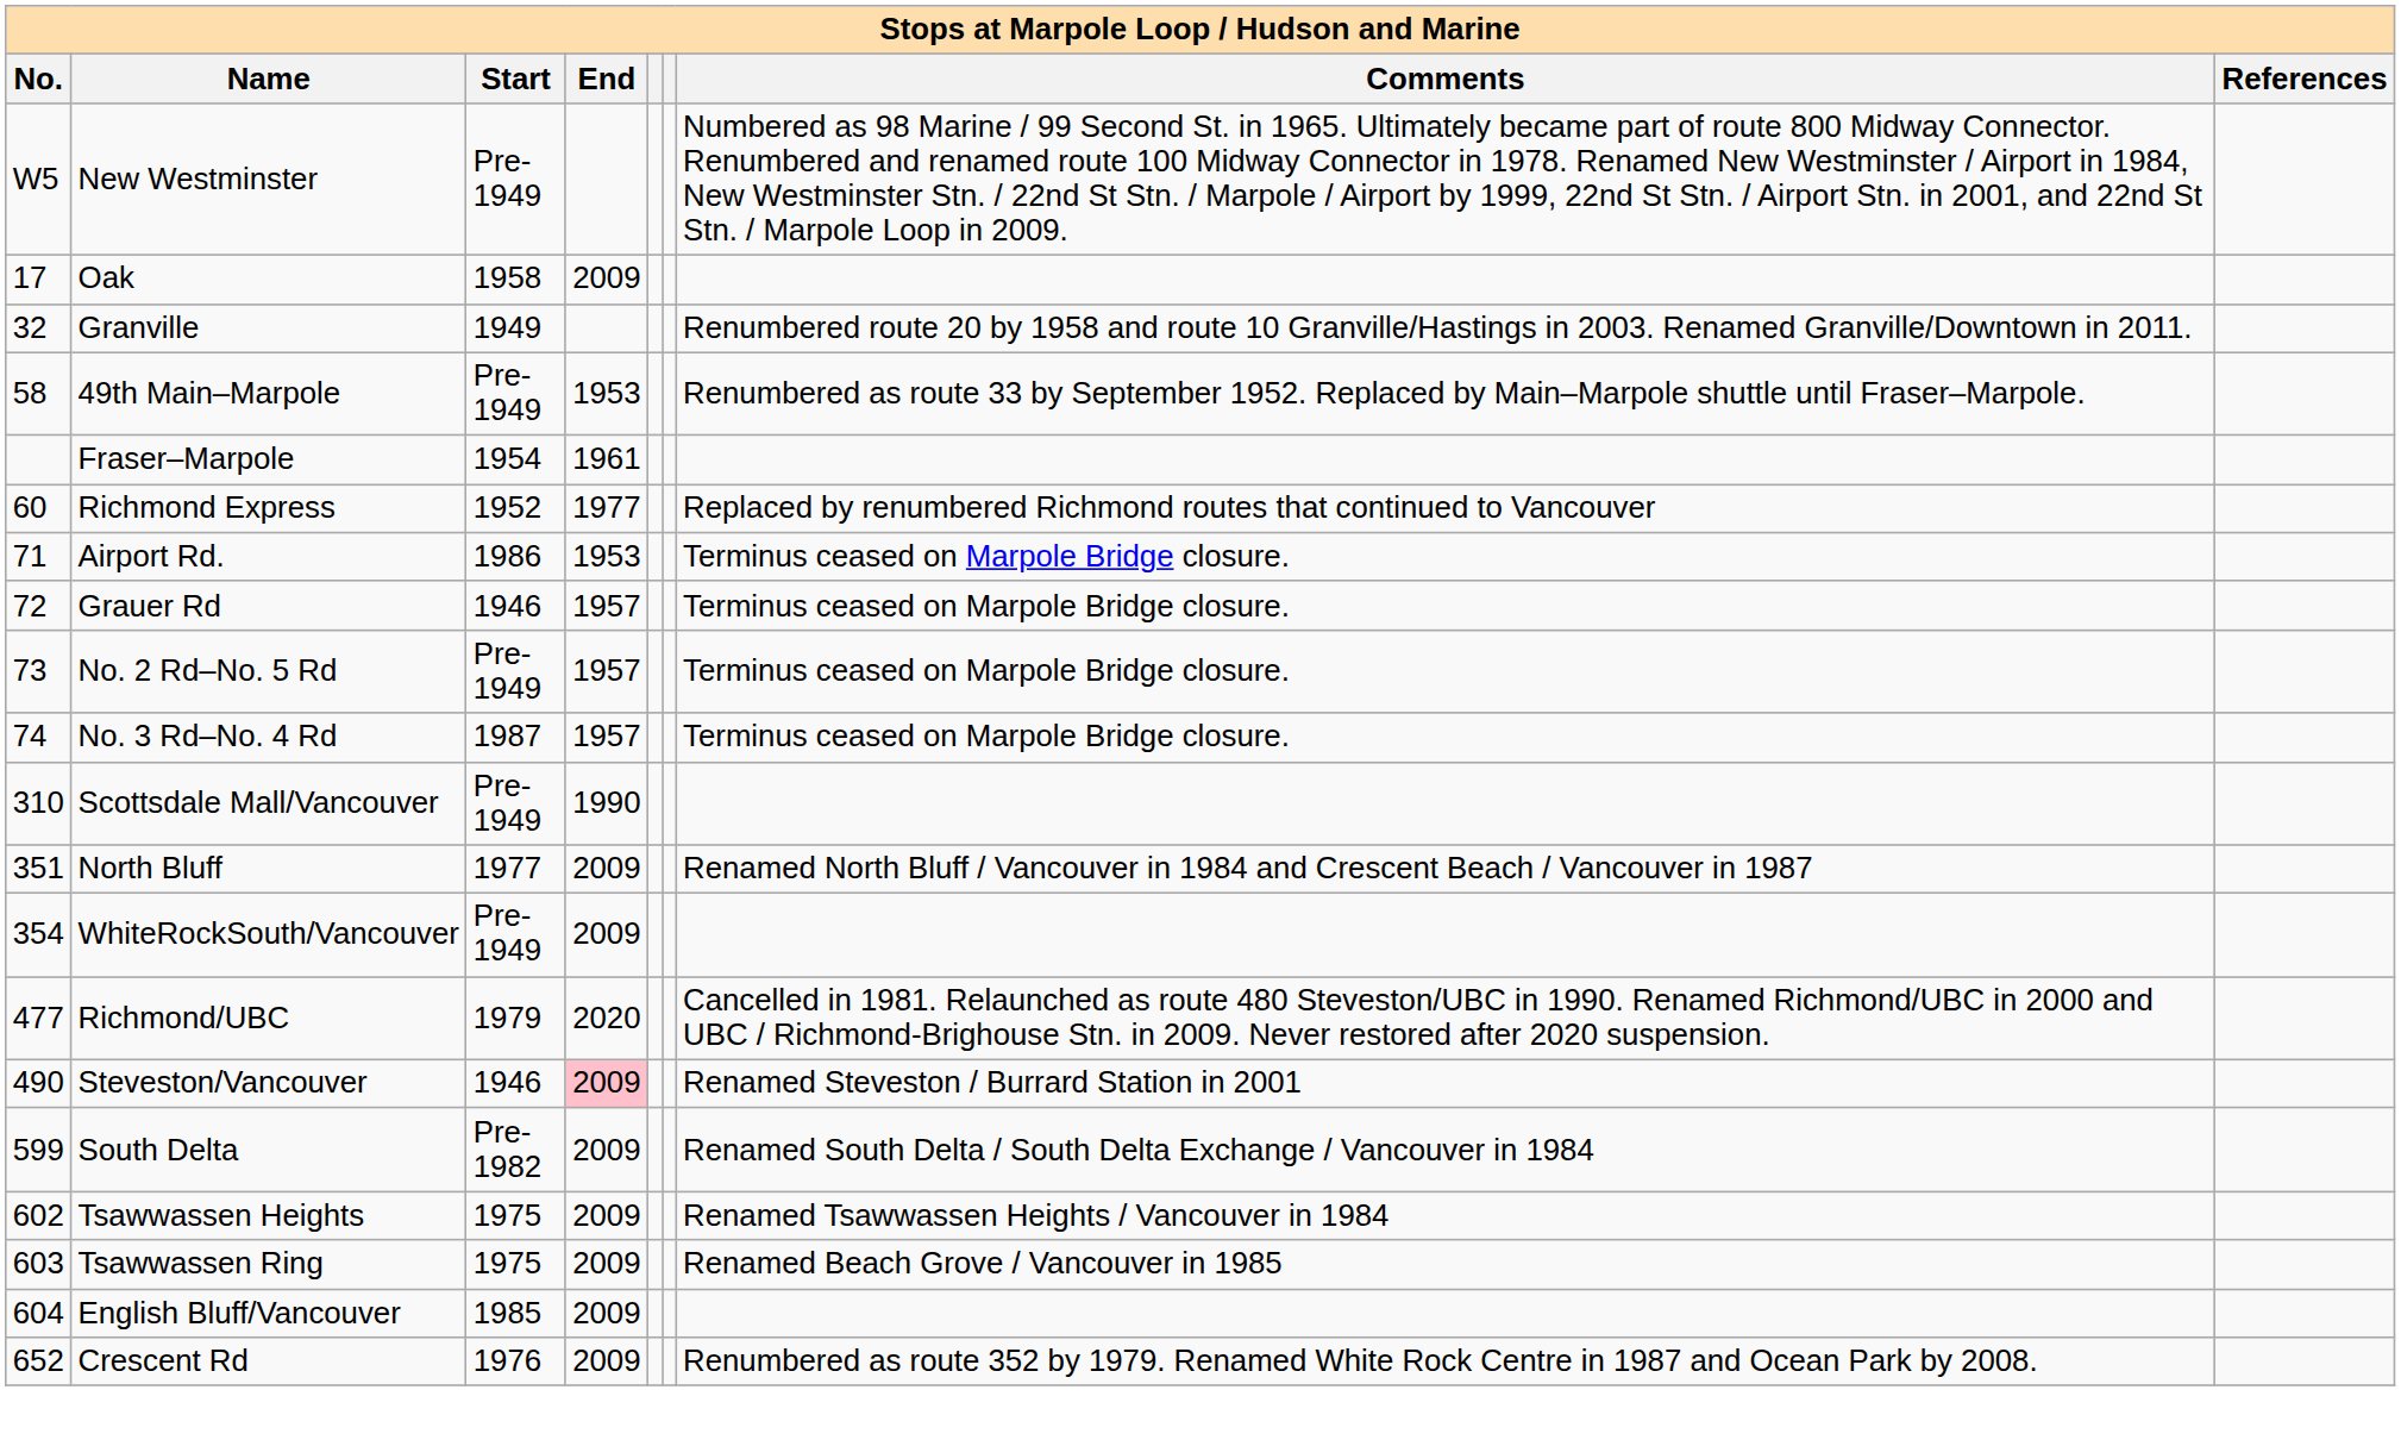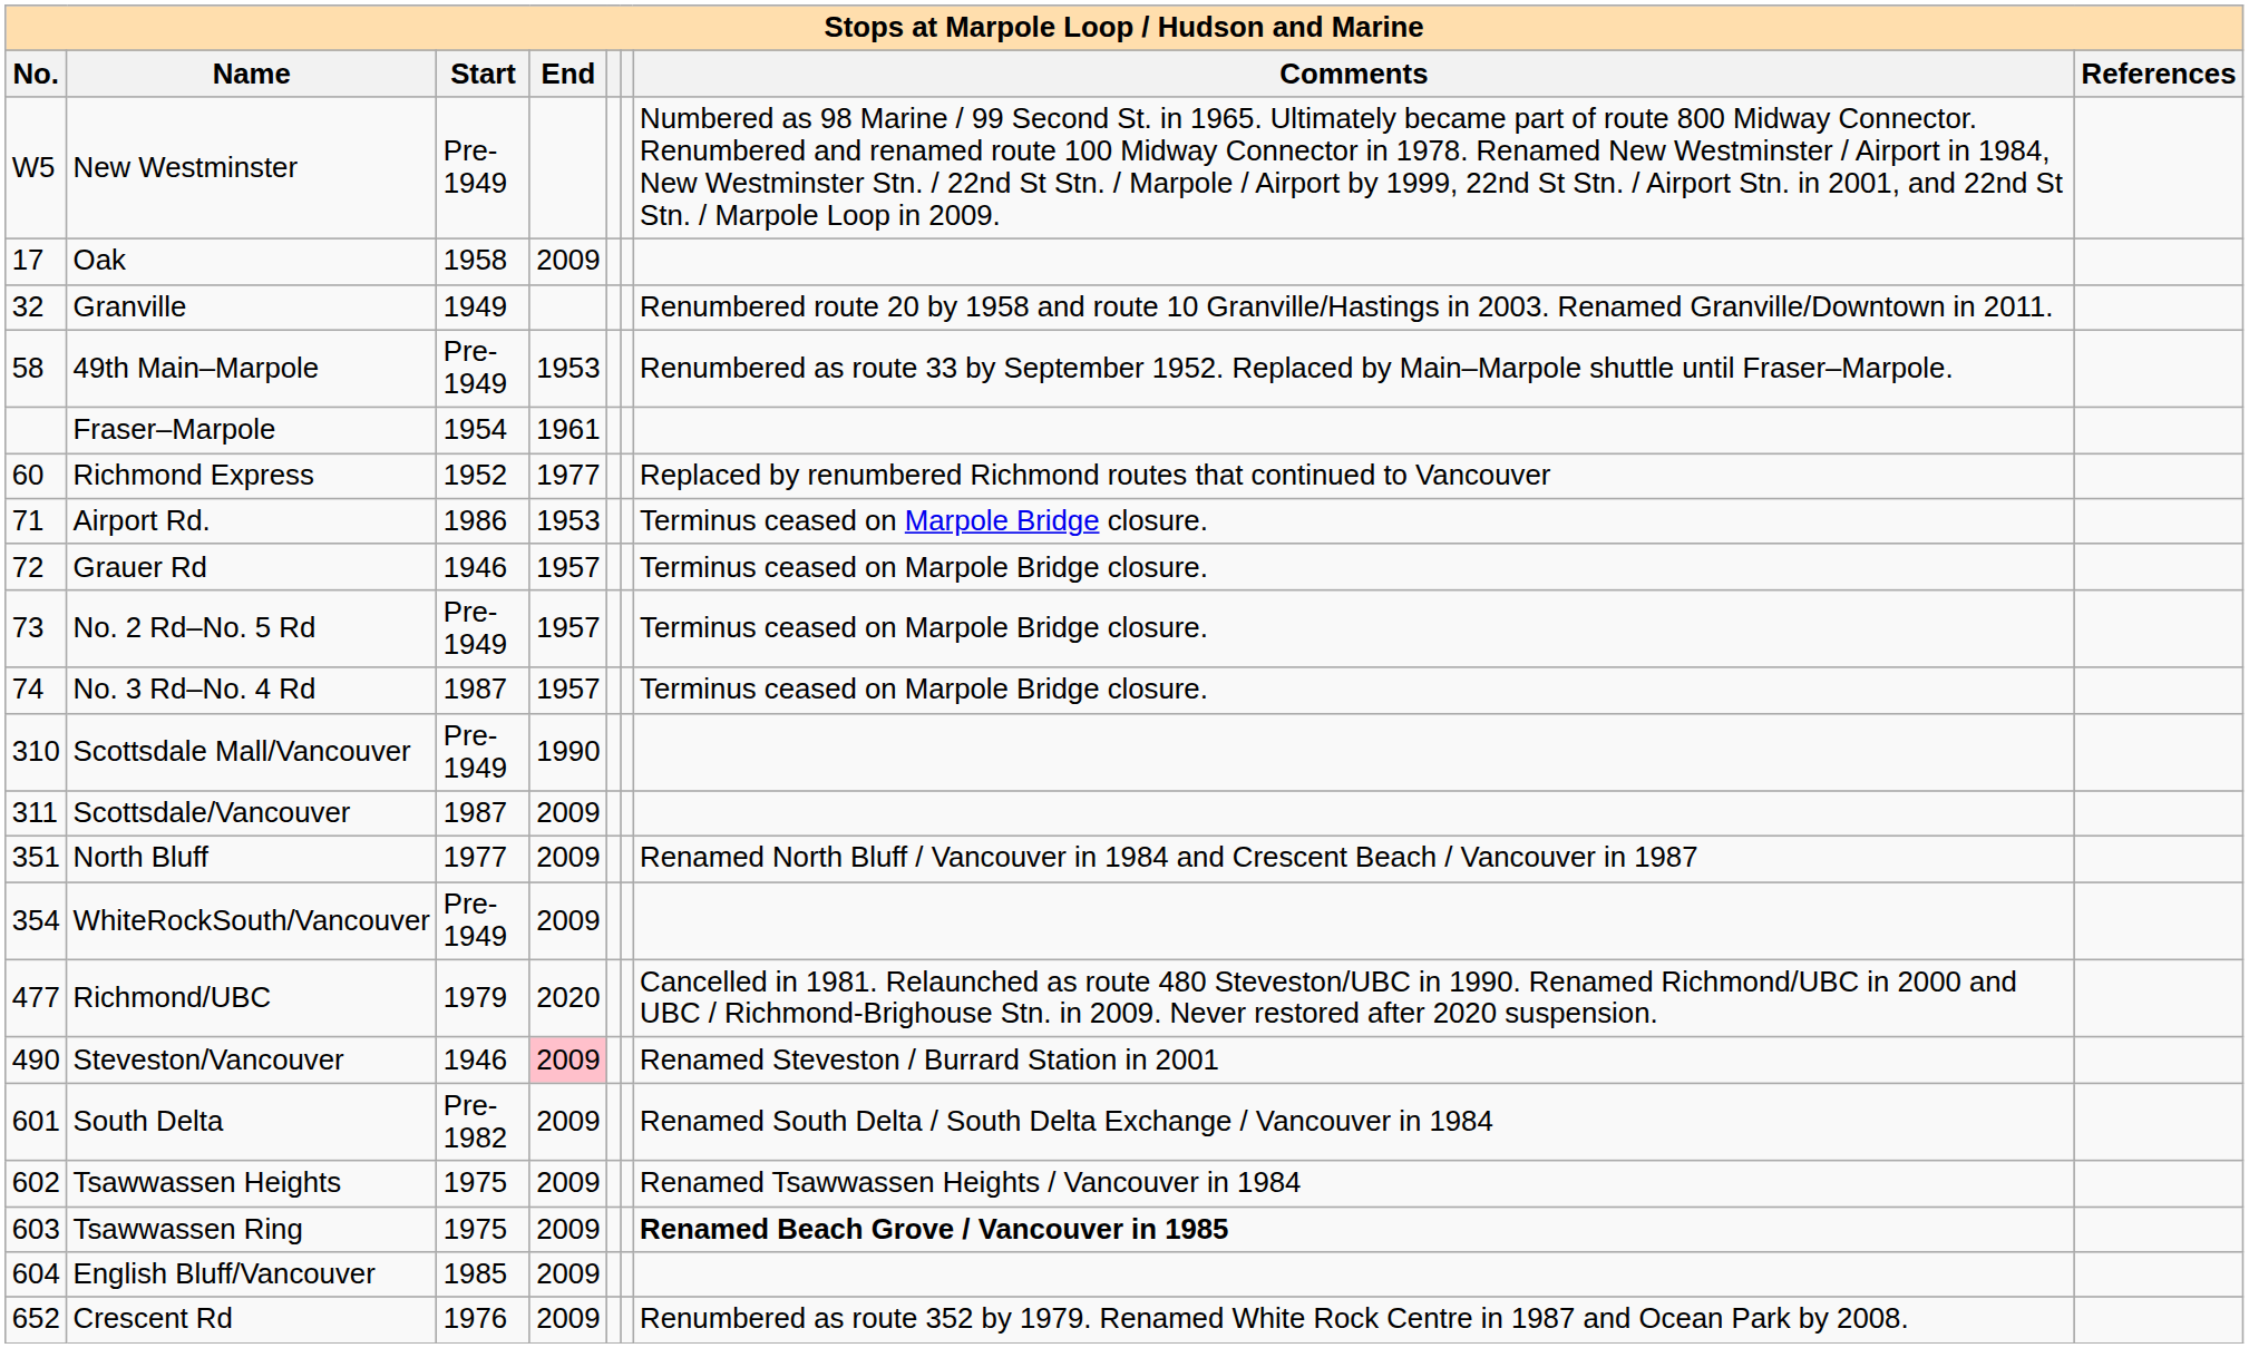 <table class="wikitable">
 <tr>
 <th colspan="8" style="background:#ffdead;">Stops at Marpole Loop / Hudson and Marine</th>
 </tr>
 <tr>
 <th>No.</th>
 <th>Name</th>
 <th>Start</th>
 <th>End</th>
 <th></th>
 <th></th>
 <th>Comments</th>
 <th>References</th>
 </tr>
 <tr>
 <td>W5</td>
 <td>New Westminster</td>
 <td>Pre-1949</td>
 <td></td>
 <td></td>
 <td></td>
 <td>Numbered as 98 Marine / 99 Second St. in 1965. Ultimately became part of route 800 Midway Connector. Renumbered and renamed route 100 Midway Connector in 1978. Renamed New Westminster / Airport in 1984, New Westminster Stn. / 22nd St Stn. / Marpole / Airport by 1999, 22nd St Stn. / Airport Stn. in 2001, and 22nd St Stn. / Marpole Loop in 2009.</td>
 <td><br><br></td>
 </tr>
 <tr>
 <td>17</td>
 <td>Oak</td>
 <td>1958</td>
 <td>2009</td>
 <td></td>
 <td></td>
 <td></td>
 <td></td>
 </tr>
 <tr>
 <td>32</td>
 <td>Granville</td>
 <td>1949</td>
 <td></td>
 <td></td>
 <td></td>
 <td>Renumbered route 20 by 1958 and route 10 Granville/Hastings in 2003. Renamed Granville/Downtown in 2011.</td>
 <td><br></td>
 </tr>
 <tr>
 <td>58</td>
 <td>49th Main–Marpole</td>
 <td>Pre-1949</td>
 <td>1953</td>
 <td></td>
 <td></td>
 <td>Renumbered as route 33 by September 1952. Replaced by Main–Marpole shuttle until Fraser–Marpole.</td>
 <td></td>
 </tr>
 <tr>
 <td></td>
 <td>Fraser–Marpole</td>
 <td>1954</td>
 <td>1961</td>
 <td></td>
 <td></td>
 <td></td>
 <td></td>
 </tr>
 <tr>
 <td>60</td>
 <td>Richmond Express</td>
 <td>1952</td>
 <td>1977</td>
 <td></td>
 <td></td>
 <td>Replaced by renumbered Richmond routes that continued to Vancouver</td>
 <td></td>
 </tr>
 <tr>
 <td>71</td>
 <td>Airport Rd.</td>
 <td>1986</td>
 <td>1953</td>
 <td></td>
 <td></td>
 <td>Terminus ceased on <a href='#'>Marpole Bridge</a> closure.</td>
 <td></td>
 </tr>
 <tr>
 <td>72</td>
 <td>Grauer Rd</td>
 <td>1946</td>
 <td>1957</td>
 <td></td>
 <td></td>
 <td>Terminus ceased on Marpole Bridge closure.</td>
 <td></td>
 </tr>
 <tr>
 <td>73</td>
 <td>No. 2 Rd–No. 5 Rd</td>
 <td>Pre-1949</td>
 <td>1957</td>
 <td></td>
 <td></td>
 <td>Terminus ceased on Marpole Bridge closure.</td>
 <td></td>
 </tr>
 <tr>
 <td>74</td>
 <td>No. 3 Rd–No. 4 Rd</td>
 <td>1987</td>
 <td>1957</td>
 <td></td>
 <td></td>
 <td>Terminus ceased on Marpole Bridge closure.</td>
 <td></td>
 </tr>
 <tr>
 <td>310</td>
 <td>Scottsdale Mall/Vancouver</td>
 <td>Pre-1949</td>
 <td>1990</td>
 <td></td>
 <td></td>
 <td></td>
 <td></td>
 </tr>
 <tr>
+<td>311</td>
+<td>Scottsdale/Vancouver</td>
+<td>1987</td>
+<td>2009</td>
+<td></td>
+<td></td>
+<td></td>
+<td></td>
+</tr>
+<tr>
 <td>351</td>
 <td>North Bluff</td>
 <td>1977</td>
 <td>2009</td>
 <td></td>
 <td></td>
 <td>Renamed North Bluff / Vancouver in 1984 and Crescent Beach / Vancouver in 1987</td>
 <td><br></td>
 </tr>
 <tr>
 <td>354</td>
 <td>WhiteRockSouth/Vancouver</td>
 <td>Pre-1949</td>
 <td>2009</td>
 <td></td>
 <td></td>
 <td></td>
 <td></td>
 </tr>
 <tr>
 <td>477</td>
 <td>Richmond/UBC</td>
 <td>1979</td>
 <td>2020</td>
 <td></td>
 <td></td>
 <td>Cancelled in 1981. Relaunched as route 480 Steveston/UBC in 1990. Renamed Richmond/UBC in 2000 and UBC / Richmond-Brighouse Stn. in 2009. Never restored after 2020 suspension.</td>
 <td><br></td>
 </tr>
 <tr>
 <td>490</td>
 <td>Steveston/Vancouver</td>
 <td>1946</td>
 <td style="background: pink;">2009</td>
 <td></td>
 <td></td>
 <td>Renamed Steveston / Burrard Station in 2001</td>
 <td></td>
 </tr>
 <tr>
-<td>599</td>
+<td>601</td>
 <td>South Delta</td>
 <td>Pre-1982</td>
 <td>2009</td>
 <td></td>
 <td></td>
 <td>Renamed South Delta / South Delta Exchange / Vancouver in 1984</td>
 <td></td>
 </tr>
 <tr>
 <td>602</td>
 <td>Tsawwassen Heights</td>
 <td>1975</td>
 <td>2009</td>
 <td></td>
 <td></td>
 <td>Renamed Tsawwassen Heights / Vancouver in 1984</td>
 <td></td>
 </tr>
 <tr>
 <td>603</td>
 <td>Tsawwassen Ring</td>
 <td>1975</td>
 <td>2009</td>
 <td></td>
 <td></td>
-<td>Renamed Beach Grove / Vancouver in 1985</td>
+<td><strong>Renamed Beach Grove / Vancouver in 1985</strong></td>
 <td></td>
 </tr>
 <tr>
 <td>604</td>
 <td>English Bluff/Vancouver</td>
 <td>1985</td>
 <td>2009</td>
 <td></td>
 <td></td>
 <td></td>
 <td></td>
 </tr>
 <tr>
 <td>652</td>
 <td>Crescent Rd</td>
 <td>1976</td>
 <td>2009</td>
 <td></td>
 <td></td>
 <td>Renumbered as route 352 by 1979. Renamed White Rock Centre in 1987 and Ocean Park by 2008.</td>
 <td><br></td>
 </tr>
 </table>
